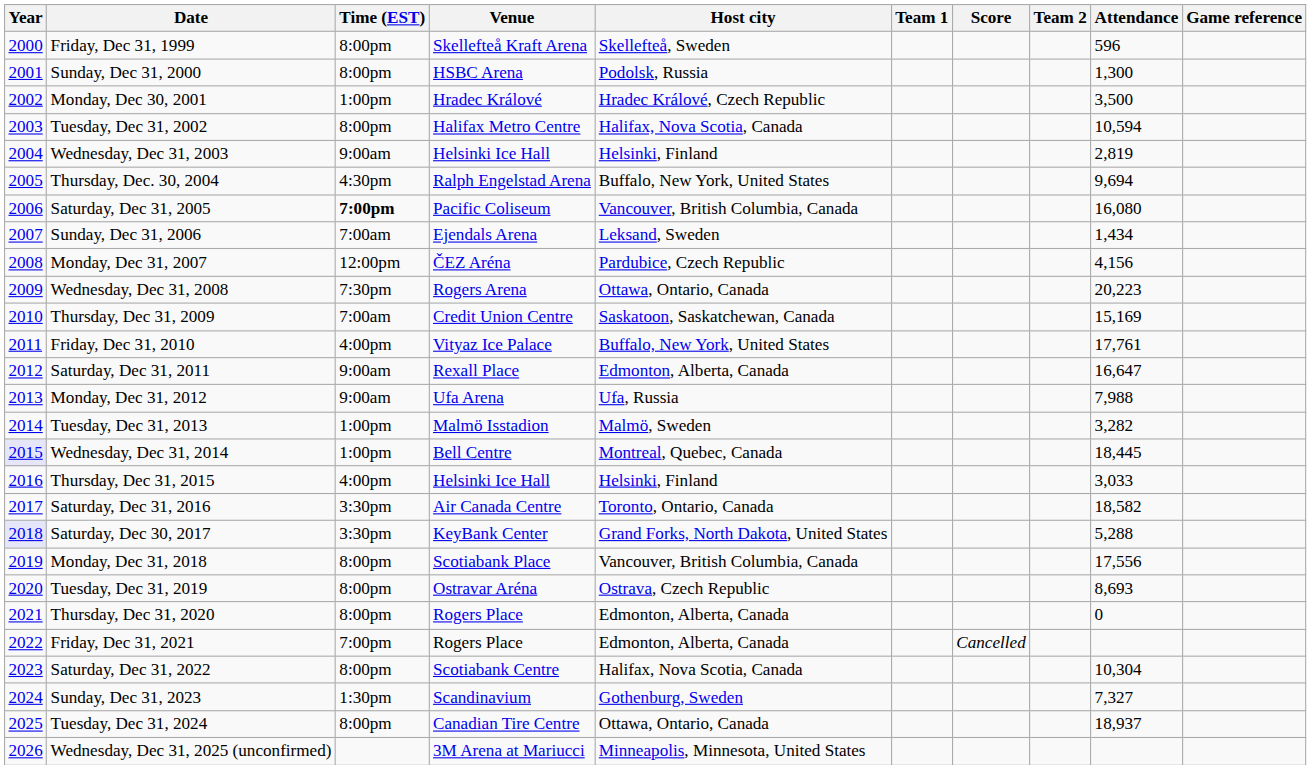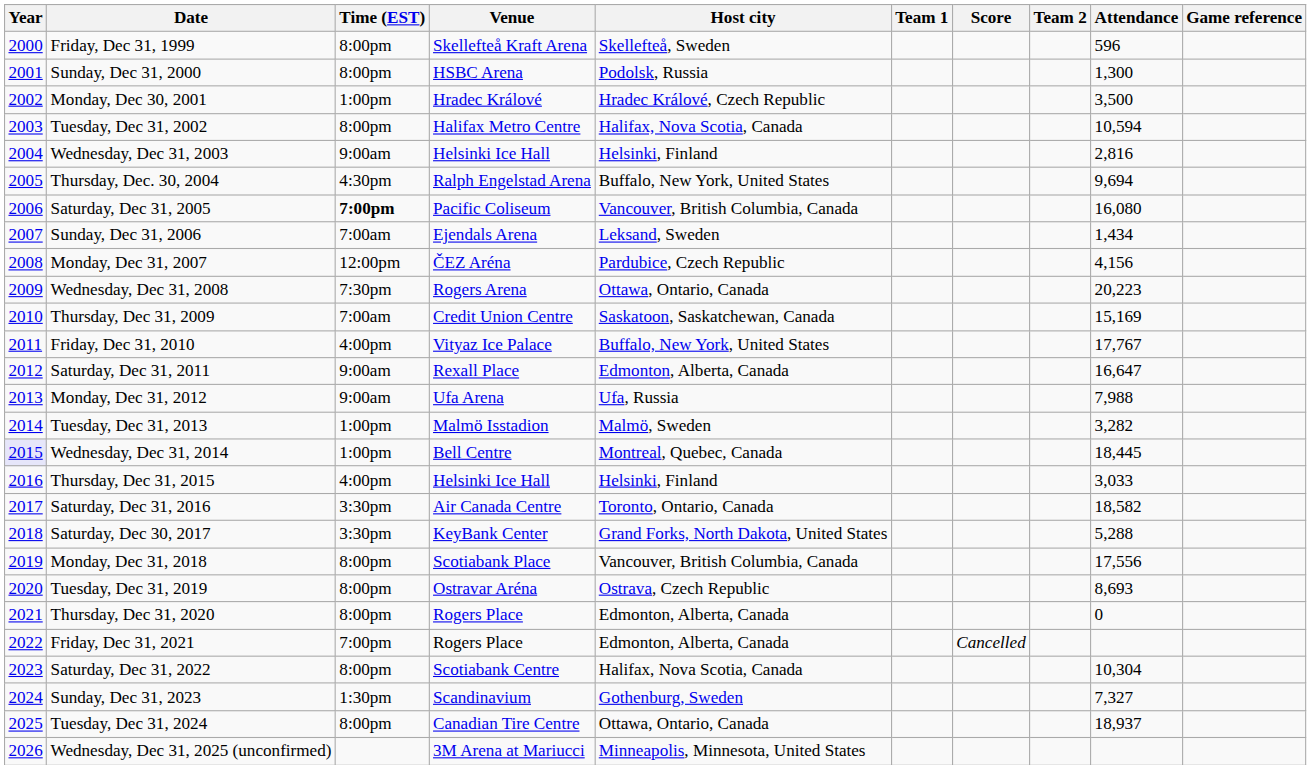 <table class="wikitable">
 <tr>
 <th>Year</th>
 <th>Date</th>
 <th>Time (<a href='#'>EST</a>)</th>
 <th>Venue</th>
 <th>Host city</th>
 <th>Team 1</th>
 <th>Score</th>
 <th>Team 2</th>
 <th>Attendance</th>
 <th>Game reference</th>
 </tr>
 <tr>
 <td><a href='#'>2000</a></td>
 <td>Friday, Dec 31, 1999</td>
 <td>8:00pm</td>
 <td><a href='#'>Skellefteå Kraft Arena</a></td>
 <td> <a href='#'>Skellefteå</a>, Sweden</td>
 <td></td>
 <td></td>
 <td></td>
 <td>596</td>
 <td></td>
 </tr>
 <tr>
 <td><a href='#'>2001</a></td>
 <td>Sunday, Dec 31, 2000</td>
 <td>8:00pm</td>
 <td><a href='#'>HSBC Arena</a></td>
 <td> <a href='#'>Podolsk</a>, Russia</td>
 <td></td>
 <td></td>
 <td></td>
 <td>1,300</td>
 <td></td>
 </tr>
 <tr>
 <td><a href='#'>2002</a></td>
 <td>Monday, Dec 30, 2001</td>
 <td>1:00pm</td>
 <td><a href='#'>Hradec Králové</a></td>
 <td> <a href='#'>Hradec Králové</a>, Czech Republic</td>
 <td></td>
 <td></td>
 <td></td>
 <td>3,500</td>
 <td></td>
 </tr>
 <tr>
 <td><a href='#'>2003</a></td>
 <td>Tuesday, Dec 31, 2002</td>
 <td>8:00pm</td>
 <td><a href='#'>Halifax Metro Centre</a></td>
 <td> <a href='#'>Halifax, Nova Scotia</a>, Canada</td>
 <td></td>
 <td></td>
 <td></td>
 <td>10,594</td>
 <td></td>
 </tr>
 <tr>
 <td><a href='#'>2004</a></td>
 <td>Wednesday, Dec 31, 2003</td>
 <td>9:00am</td>
 <td><a href='#'>Helsinki Ice Hall</a></td>
 <td> <a href='#'>Helsinki</a>, Finland</td>
 <td></td>
 <td></td>
 <td></td>
-<td>2,819</td>
+<td>2,816</td>
 <td></td>
 </tr>
 <tr>
 <td><a href='#'>2005</a></td>
 <td>Thursday, Dec. 30, 2004</td>
 <td>4:30pm</td>
 <td><a href='#'>Ralph Engelstad Arena</a></td>
 <td> Buffalo, New York, United States</td>
 <td></td>
 <td></td>
 <td></td>
 <td>9,694</td>
 <td></td>
 </tr>
 <tr>
 <td><a href='#'>2006</a></td>
 <td>Saturday, Dec 31, 2005</td>
 <td><strong>7:00pm</strong></td>
 <td><a href='#'>Pacific Coliseum</a></td>
 <td> <a href='#'>Vancouver</a>, British Columbia, Canada</td>
 <td></td>
 <td></td>
 <td></td>
 <td>16,080</td>
 <td></td>
 </tr>
 <tr>
 <td><a href='#'>2007</a></td>
 <td>Sunday, Dec 31, 2006</td>
 <td>7:00am</td>
 <td><a href='#'>Ejendals Arena</a></td>
 <td> <a href='#'>Leksand</a>, Sweden</td>
 <td></td>
 <td></td>
 <td></td>
 <td>1,434</td>
 <td></td>
 </tr>
 <tr>
 <td><a href='#'>2008</a></td>
 <td>Monday, Dec 31, 2007</td>
 <td>12:00pm</td>
 <td><a href='#'>ČEZ Aréna</a></td>
 <td> <a href='#'>Pardubice</a>, Czech Republic</td>
 <td></td>
 <td></td>
 <td></td>
 <td>4,156</td>
 <td></td>
 </tr>
 <tr>
 <td><a href='#'>2009</a></td>
 <td>Wednesday, Dec 31, 2008</td>
 <td>7:30pm</td>
 <td><a href='#'>Rogers Arena</a></td>
 <td> <a href='#'>Ottawa</a>, Ontario, Canada</td>
 <td></td>
 <td></td>
 <td></td>
 <td>20,223</td>
 <td></td>
 </tr>
 <tr>
 <td><a href='#'>2010</a></td>
 <td>Thursday, Dec 31, 2009</td>
 <td>7:00am</td>
 <td><a href='#'>Credit Union Centre</a></td>
 <td> <a href='#'>Saskatoon</a>, Saskatchewan, Canada</td>
 <td></td>
 <td></td>
 <td></td>
 <td>15,169</td>
 <td></td>
 </tr>
 <tr>
 <td><a href='#'>2011</a></td>
 <td>Friday, Dec 31, 2010</td>
 <td>4:00pm</td>
 <td><a href='#'>Vityaz Ice Palace</a></td>
 <td> <a href='#'>Buffalo, New York</a>, United States</td>
 <td></td>
 <td></td>
 <td></td>
-<td>17,761</td>
+<td>17,767</td>
 <td></td>
 </tr>
 <tr>
 <td><a href='#'>2012</a></td>
 <td>Saturday, Dec 31, 2011</td>
 <td>9:00am</td>
 <td><a href='#'>Rexall Place</a></td>
 <td> <a href='#'>Edmonton</a>, Alberta, Canada</td>
 <td></td>
 <td></td>
 <td></td>
 <td>16,647</td>
 <td></td>
 </tr>
 <tr>
 <td><a href='#'>2013</a></td>
 <td>Monday, Dec 31, 2012</td>
 <td>9:00am</td>
 <td><a href='#'>Ufa Arena</a></td>
 <td> <a href='#'>Ufa</a>, Russia</td>
 <td></td>
 <td></td>
 <td></td>
 <td>7,988</td>
 <td></td>
 </tr>
 <tr>
 <td><a href='#'>2014</a></td>
 <td>Tuesday, Dec 31, 2013</td>
 <td>1:00pm</td>
 <td><a href='#'>Malmö Isstadion</a></td>
 <td> <a href='#'>Malmö</a>, Sweden</td>
 <td></td>
 <td></td>
 <td></td>
 <td>3,282</td>
 <td></td>
 </tr>
 <tr>
 <td style="background: lavender;"><a href='#'>2015</a></td>
 <td>Wednesday, Dec 31, 2014</td>
 <td>1:00pm</td>
 <td><a href='#'>Bell Centre</a></td>
 <td> <a href='#'>Montreal</a>, Quebec, Canada</td>
 <td></td>
 <td></td>
 <td></td>
 <td>18,445</td>
 <td></td>
 </tr>
 <tr>
 <td><a href='#'>2016</a></td>
 <td>Thursday, Dec 31, 2015</td>
 <td>4:00pm</td>
 <td><a href='#'>Helsinki Ice Hall</a></td>
 <td> <a href='#'>Helsinki</a>, Finland</td>
 <td></td>
 <td></td>
 <td></td>
 <td>3,033</td>
 <td></td>
 </tr>
 <tr>
 <td><a href='#'>2017</a></td>
 <td>Saturday, Dec 31, 2016</td>
 <td>3:30pm</td>
 <td><a href='#'>Air Canada Centre</a></td>
 <td> <a href='#'>Toronto</a>, Ontario, Canada</td>
 <td></td>
 <td></td>
 <td></td>
 <td>18,582</td>
 <td></td>
 </tr>
 <tr>
-<td style="background: lavender;"><a href='#'>2018</a></td>
+<td><a href='#'>2018</a></td>
 <td>Saturday, Dec 30, 2017</td>
 <td>3:30pm</td>
 <td><a href='#'>KeyBank Center</a></td>
 <td> <a href='#'>Grand Forks, North Dakota</a>, United States</td>
 <td></td>
 <td></td>
 <td></td>
 <td>5,288</td>
 <td></td>
 </tr>
 <tr>
 <td><a href='#'>2019</a></td>
 <td>Monday, Dec 31, 2018</td>
 <td>8:00pm</td>
 <td><a href='#'>Scotiabank Place</a></td>
 <td> Vancouver, British Columbia, Canada</td>
 <td></td>
 <td></td>
 <td></td>
 <td>17,556</td>
 <td></td>
 </tr>
 <tr>
 <td><a href='#'>2020</a></td>
 <td>Tuesday, Dec 31, 2019</td>
 <td>8:00pm</td>
 <td><a href='#'>Ostravar Aréna</a></td>
 <td> <a href='#'>Ostrava</a>, Czech Republic</td>
 <td></td>
 <td></td>
 <td></td>
 <td>8,693</td>
 <td></td>
 </tr>
 <tr>
 <td><a href='#'>2021</a></td>
 <td>Thursday, Dec 31, 2020</td>
 <td>8:00pm</td>
 <td><a href='#'>Rogers Place</a></td>
 <td> Edmonton, Alberta, Canada</td>
 <td></td>
 <td></td>
 <td></td>
 <td>0</td>
 <td></td>
 </tr>
 <tr>
 <td><a href='#'>2022</a></td>
 <td>Friday, Dec 31, 2021</td>
 <td>7:00pm</td>
 <td>Rogers Place</td>
 <td> Edmonton, Alberta, Canada</td>
 <td></td>
 <td><em>Cancelled</em></td>
 <td></td>
 <td></td>
 <td></td>
 </tr>
 <tr>
 <td><a href='#'>2023</a></td>
 <td>Saturday, Dec 31, 2022</td>
 <td>8:00pm</td>
 <td><a href='#'>Scotiabank Centre</a></td>
 <td> Halifax, Nova Scotia, Canada</td>
 <td></td>
 <td></td>
 <td></td>
 <td>10,304</td>
 <td></td>
 </tr>
 <tr>
 <td><a href='#'>2024</a></td>
 <td>Sunday, Dec 31, 2023</td>
 <td>1:30pm</td>
 <td><a href='#'>Scandinavium</a></td>
 <td> <a href='#'>Gothenburg, Sweden</a></td>
 <td></td>
 <td></td>
 <td></td>
 <td>7,327</td>
 <td></td>
 </tr>
 <tr>
 <td><a href='#'>2025</a></td>
 <td>Tuesday, Dec 31, 2024</td>
 <td>8:00pm</td>
 <td><a href='#'>Canadian Tire Centre</a></td>
 <td> Ottawa, Ontario, Canada</td>
 <td></td>
 <td></td>
 <td></td>
 <td>18,937</td>
 <td></td>
 </tr>
 <tr>
 <td><a href='#'>2026</a></td>
 <td>Wednesday, Dec 31, 2025 (unconfirmed)</td>
 <td></td>
 <td><a href='#'>3M Arena at Mariucci</a></td>
 <td> <a href='#'>Minneapolis</a>, Minnesota, United States</td>
 <td></td>
 <td></td>
 <td></td>
 <td></td>
 <td></td>
 </tr>
 </table>
